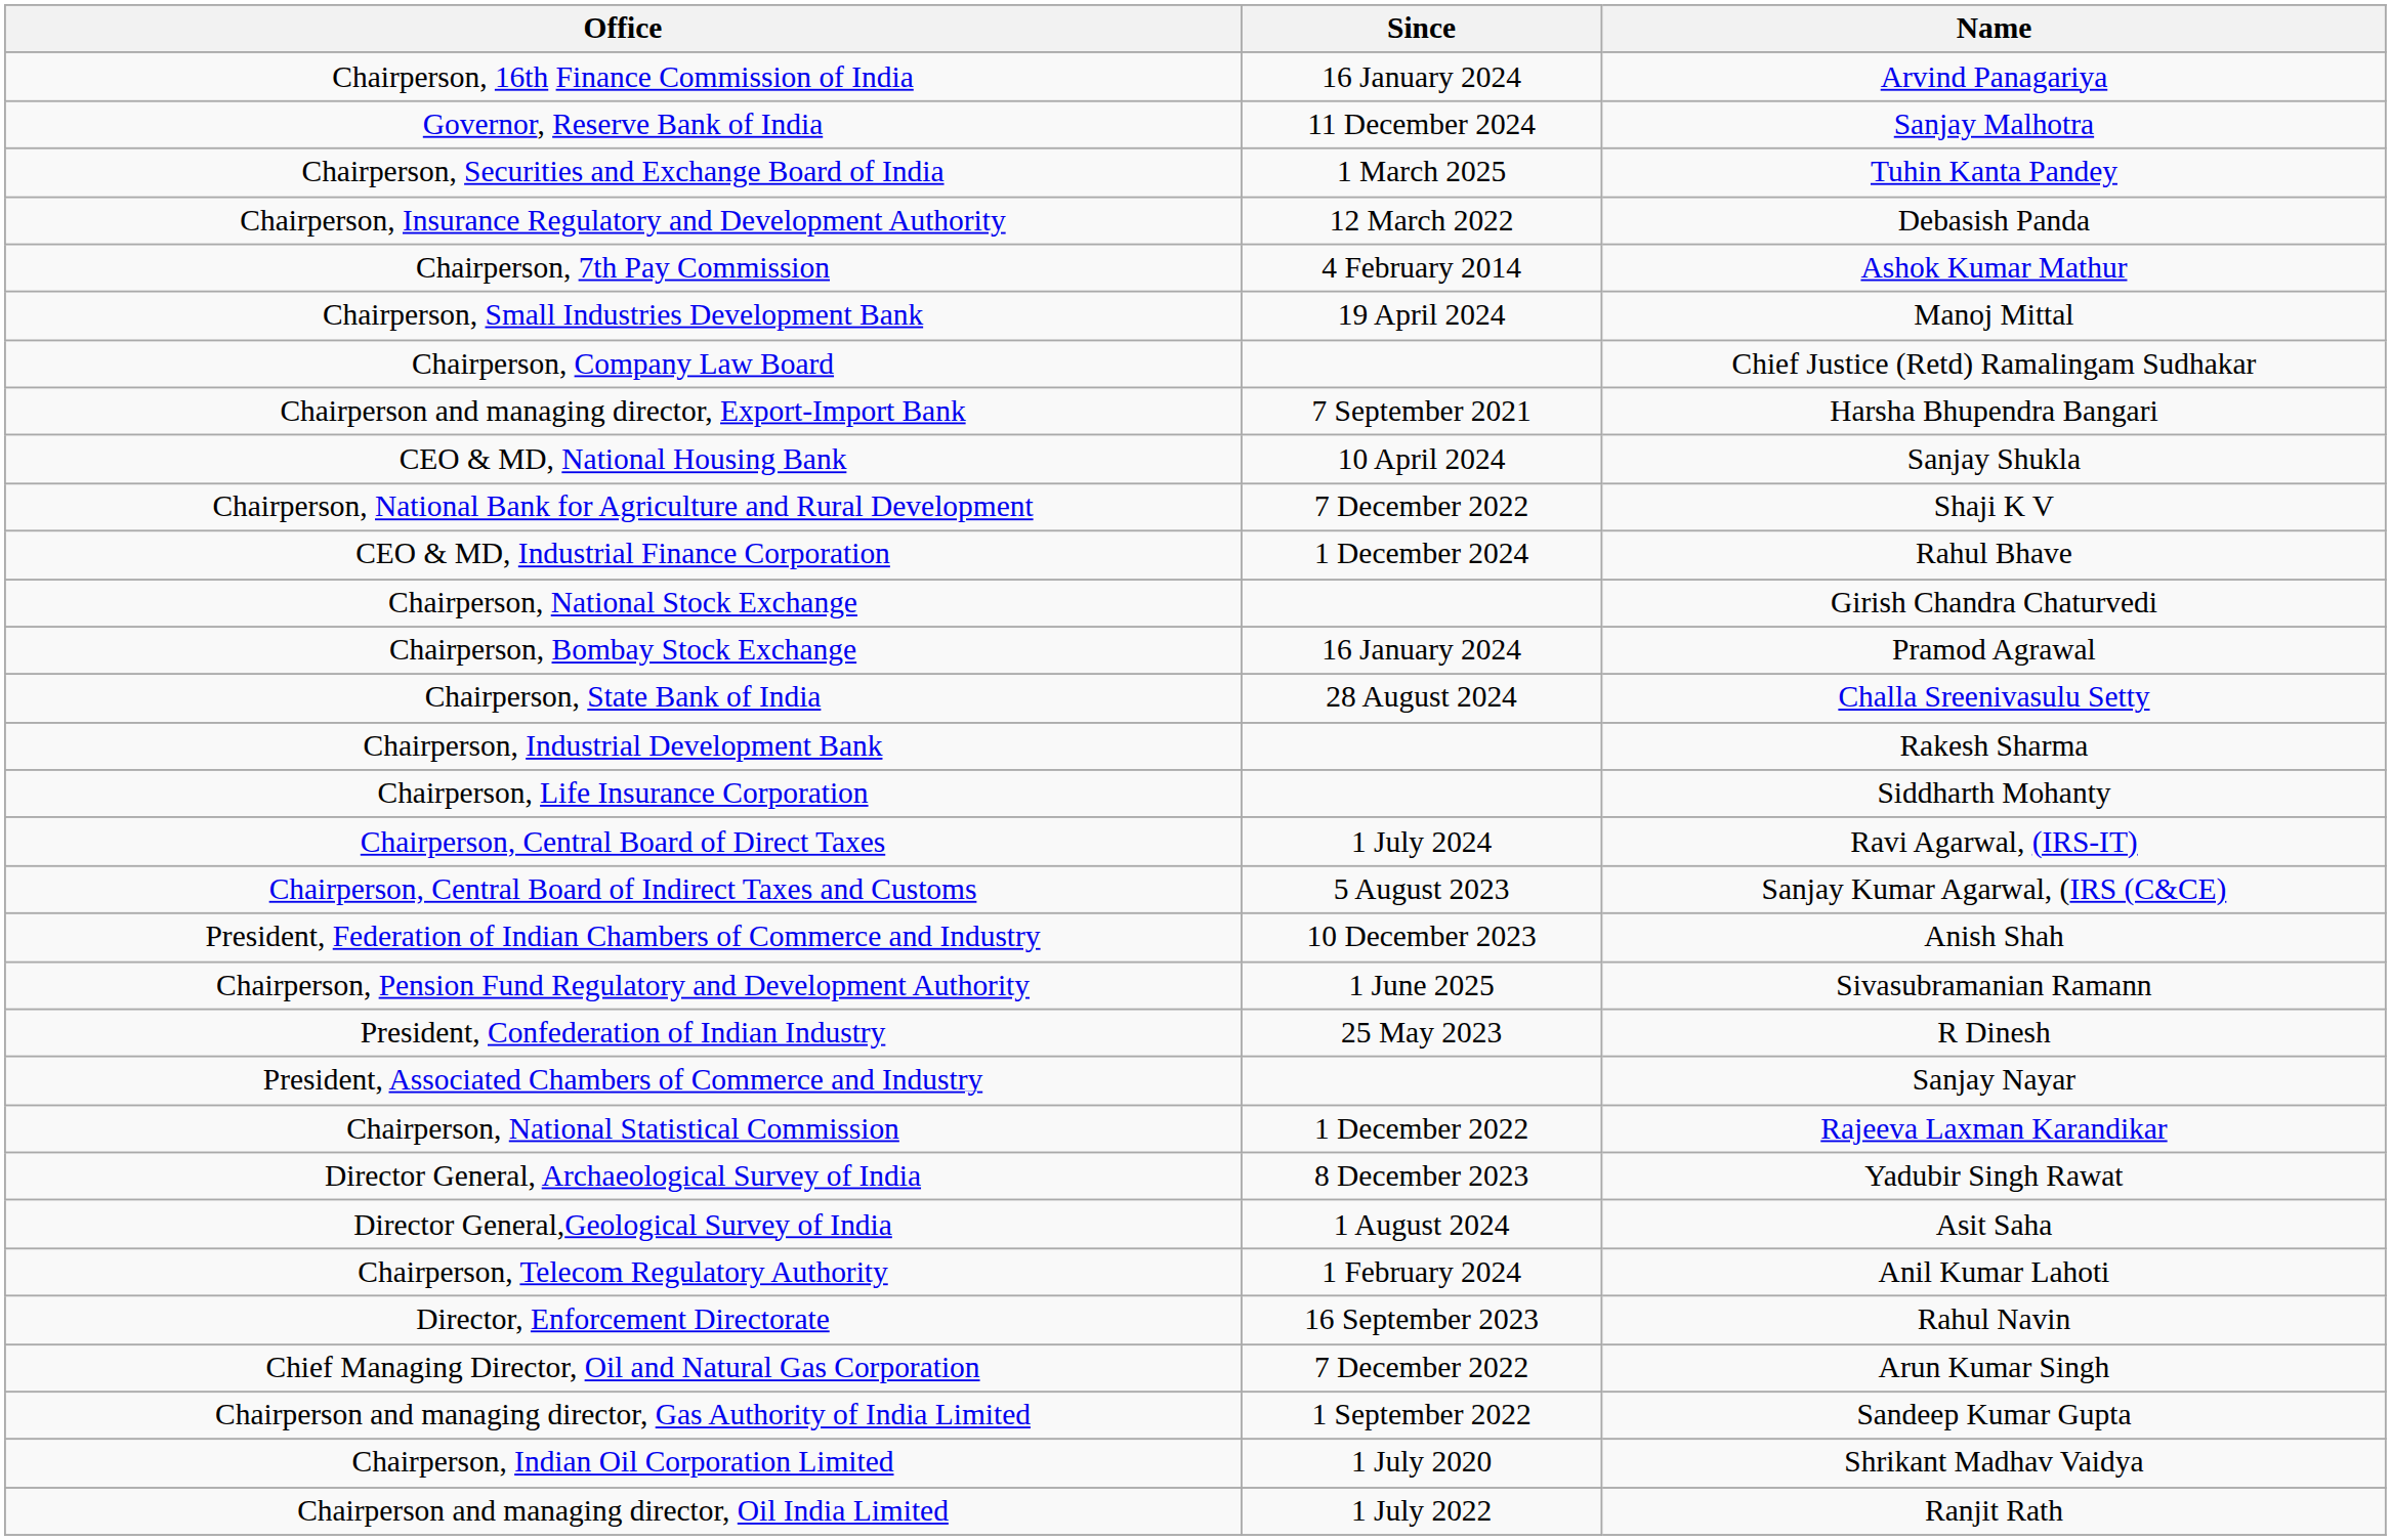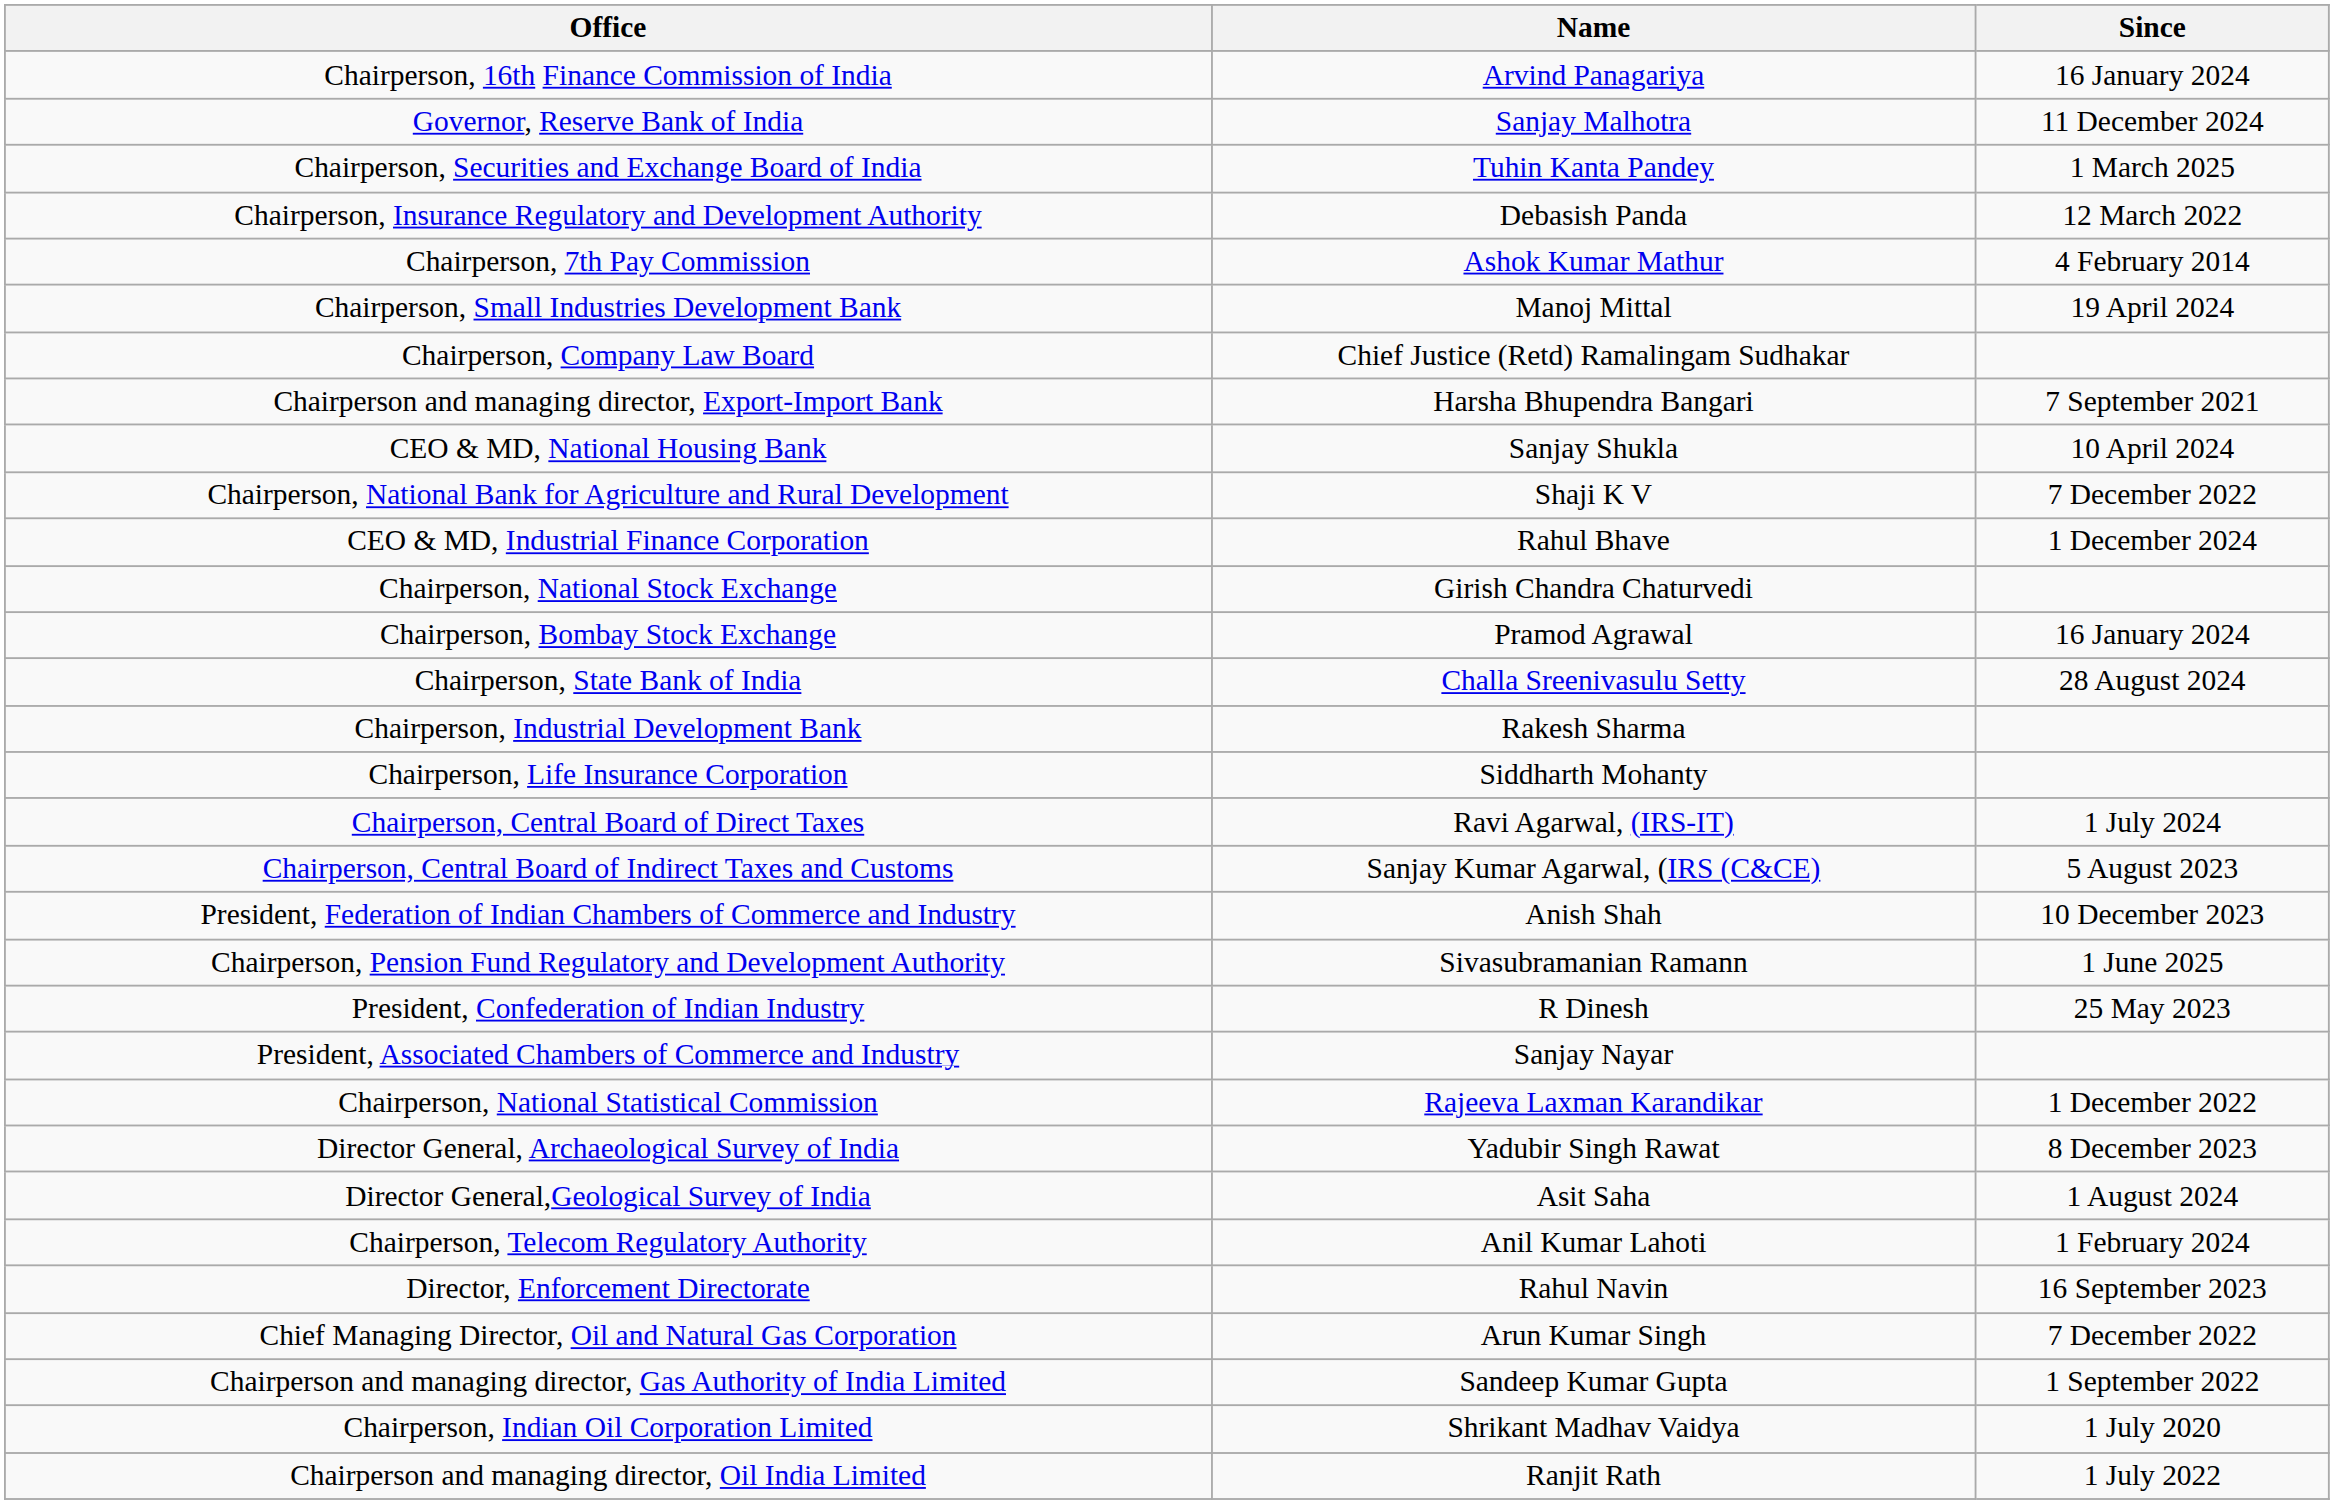 <table class="wikitable"  style="width:100%; text-align:center;">
 <tr>
 <th>Office</th>
+<th>Name</th>
 <th>Since</th>
-<th>Name</th>
 </tr>
 <tr>
 <td>Chairperson, <a href='#'>16th</a> <a href='#'>Finance Commission of India</a></td>
+<td><a href='#'>Arvind Panagariya</a></td>
 <td>16 January 2024</td>
-<td><a href='#'>Arvind Panagariya</a></td>
 </tr>
 <tr>
 <td><a href='#'>Governor</a>, <a href='#'>Reserve Bank of India</a></td>
+<td><a href='#'>Sanjay Malhotra</a></td>
 <td>11 December 2024</td>
-<td><a href='#'>Sanjay Malhotra</a></td>
 </tr>
 <tr>
 <td>Chairperson, <a href='#'>Securities and Exchange Board of India</a></td>
+<td><a href='#'>Tuhin Kanta Pandey</a></td>
 <td>1 March 2025</td>
-<td><a href='#'>Tuhin Kanta Pandey</a></td>
 </tr>
 <tr>
 <td>Chairperson, <a href='#'>Insurance Regulatory and Development Authority</a></td>
+<td>Debasish Panda</td>
 <td>12 March 2022</td>
-<td>Debasish Panda</td>
 </tr>
 <tr>
 <td>Chairperson, <a href='#'>7th Pay Commission</a></td>
+<td><a href='#'>Ashok Kumar Mathur</a></td>
 <td>4 February 2014</td>
-<td><a href='#'>Ashok Kumar Mathur</a></td>
 </tr>
 <tr>
 <td>Chairperson, <a href='#'>Small Industries Development Bank</a></td>
+<td>Manoj Mittal</td>
 <td>19 April 2024</td>
-<td>Manoj Mittal</td>
 </tr>
 <tr>
 <td>Chairperson, <a href='#'>Company Law Board</a></td>
+<td>Chief Justice (Retd) Ramalingam Sudhakar</td>
 <td></td>
-<td>Chief Justice (Retd) Ramalingam Sudhakar</td>
 </tr>
 <tr>
 <td>Chairperson and managing director, <a href='#'>Export-Import Bank</a></td>
+<td>Harsha Bhupendra Bangari</td>
 <td>7 September 2021</td>
-<td>Harsha Bhupendra Bangari</td>
 </tr>
 <tr>
 <td>CEO & MD, <a href='#'>National Housing Bank</a></td>
+<td>Sanjay Shukla</td>
 <td>10 April 2024</td>
-<td>Sanjay Shukla</td>
 </tr>
 <tr>
 <td>Chairperson, <a href='#'>National Bank for Agriculture and Rural Development</a></td>
+<td>Shaji K V</td>
 <td>7 December 2022</td>
-<td>Shaji K V</td>
 </tr>
 <tr>
 <td>CEO & MD, <a href='#'>Industrial Finance Corporation</a></td>
+<td>Rahul Bhave</td>
 <td>1 December 2024</td>
-<td>Rahul Bhave</td>
 </tr>
 <tr>
 <td>Chairperson, <a href='#'>National Stock Exchange</a></td>
+<td>Girish Chandra Chaturvedi</td>
 <td></td>
-<td>Girish Chandra Chaturvedi</td>
 </tr>
 <tr>
 <td>Chairperson, <a href='#'>Bombay Stock Exchange</a></td>
+<td>Pramod Agrawal</td>
 <td>16 January 2024</td>
-<td>Pramod Agrawal</td>
 </tr>
 <tr>
 <td>Chairperson, <a href='#'>State Bank of India</a></td>
+<td><a href='#'>Challa Sreenivasulu Setty</a></td>
 <td>28 August 2024</td>
-<td><a href='#'>Challa Sreenivasulu Setty</a></td>
 </tr>
 <tr>
 <td>Chairperson, <a href='#'>Industrial Development Bank</a></td>
+<td>Rakesh Sharma</td>
 <td></td>
-<td>Rakesh Sharma</td>
 </tr>
 <tr>
 <td>Chairperson, <a href='#'>Life Insurance Corporation</a></td>
+<td>Siddharth Mohanty</td>
 <td></td>
-<td>Siddharth Mohanty</td>
 </tr>
 <tr>
 <td><a href='#'>Chairperson, Central Board of Direct Taxes</a></td>
+<td>Ravi Agarwal, <a href='#'>(IRS-IT)</a></td>
 <td>1 July 2024</td>
-<td>Ravi Agarwal, <a href='#'>(IRS-IT)</a></td>
 </tr>
 <tr>
 <td><a href='#'>Chairperson, Central Board of Indirect Taxes and Customs</a></td>
+<td>Sanjay Kumar Agarwal, (<a href='#'>IRS (C&CE)</a></td>
 <td>5 August 2023</td>
-<td>Sanjay Kumar Agarwal, (<a href='#'>IRS (C&CE)</a></td>
 </tr>
 <tr>
 <td>President, <a href='#'>Federation of Indian Chambers of Commerce and Industry</a></td>
+<td>Anish Shah</td>
 <td>10 December 2023</td>
-<td>Anish Shah</td>
 </tr>
 <tr>
 <td>Chairperson, <a href='#'>Pension Fund Regulatory and Development Authority</a></td>
+<td>Sivasubramanian Ramann</td>
 <td>1 June 2025</td>
-<td>Sivasubramanian Ramann</td>
 </tr>
 <tr>
 <td>President, <a href='#'>Confederation of Indian Industry</a></td>
+<td>R Dinesh</td>
 <td>25 May 2023</td>
-<td>R Dinesh</td>
 </tr>
 <tr>
 <td>President, <a href='#'>Associated Chambers of Commerce and Industry</a></td>
+<td>Sanjay Nayar</td>
 <td></td>
-<td>Sanjay Nayar</td>
 </tr>
 <tr>
 <td>Chairperson, <a href='#'>National Statistical Commission</a></td>
+<td><a href='#'>Rajeeva Laxman Karandikar</a></td>
 <td>1 December 2022</td>
-<td><a href='#'>Rajeeva Laxman Karandikar</a></td>
 </tr>
 <tr>
 <td>Director General, <a href='#'>Archaeological Survey of India</a></td>
+<td>Yadubir Singh Rawat</td>
 <td>8 December 2023</td>
-<td>Yadubir Singh Rawat</td>
 </tr>
 <tr>
 <td>Director General,<a href='#'>Geological Survey of India</a></td>
+<td>Asit Saha</td>
 <td>1 August 2024</td>
-<td>Asit Saha</td>
 </tr>
 <tr>
 <td>Chairperson, <a href='#'>Telecom Regulatory Authority</a></td>
+<td>Anil Kumar Lahoti</td>
 <td>1 February 2024</td>
-<td>Anil Kumar Lahoti</td>
 </tr>
 <tr>
 <td>Director, <a href='#'>Enforcement Directorate</a></td>
+<td>Rahul Navin</td>
 <td>16 September 2023</td>
-<td>Rahul Navin</td>
 </tr>
 <tr>
 <td>Chief Managing Director, <a href='#'>Oil and Natural Gas Corporation</a></td>
+<td>Arun Kumar Singh</td>
 <td>7 December 2022</td>
-<td>Arun Kumar Singh</td>
 </tr>
 <tr>
 <td>Chairperson and managing director, <a href='#'>Gas Authority of India Limited</a></td>
+<td>Sandeep Kumar Gupta</td>
 <td>1 September 2022</td>
-<td>Sandeep Kumar Gupta</td>
 </tr>
 <tr>
 <td>Chairperson, <a href='#'>Indian Oil Corporation Limited</a></td>
+<td>Shrikant Madhav Vaidya</td>
 <td>1 July 2020</td>
-<td>Shrikant Madhav Vaidya</td>
 </tr>
 <tr>
 <td>Chairperson and managing director, <a href='#'>Oil India Limited</a></td>
+<td>Ranjit Rath</td>
 <td>1 July 2022</td>
-<td>Ranjit Rath</td>
 </tr>
 </table>
